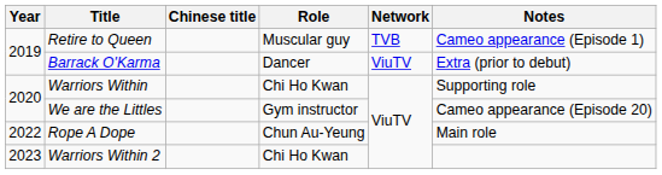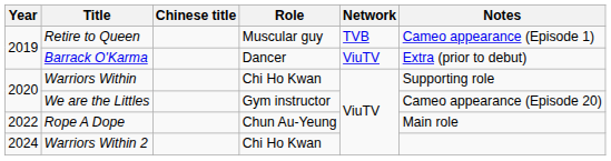 <table class="wikitable plainrowheaders">
 <tr>
 <th>Year</th>
 <th>Title</th>
 <th>Chinese title</th>
 <th>Role</th>
 <th>Network</th>
 <th>Notes</th>
 </tr>
 <tr>
 <td rowspan="2">2019</td>
 <td><em>Retire to Queen</em></td>
 <td></td>
 <td>Muscular guy</td>
 <td><a href='#'>TVB</a></td>
 <td><a href='#'>Cameo appearance</a> (Episode 1)</td>
 </tr>
 <tr>
 <td><em><a href='#'>Barrack O'Karma</a></em></td>
 <td></td>
 <td>Dancer</td>
 <td><a href='#'>ViuTV</a></td>
 <td><a href='#'>Extra</a> (prior to debut)</td>
 </tr>
 <tr>
 <td rowspan="2">2020</td>
 <td><em>Warriors Within</em></td>
 <td></td>
 <td>Chi Ho Kwan</td>
 <td rowspan="4">ViuTV</td>
 <td>Supporting role</td>
 </tr>
 <tr>
 <td><em>We are the Littles</em></td>
 <td></td>
 <td>Gym instructor</td>
 <td>Cameo appearance (Episode 20)</td>
 </tr>
 <tr>
 <td>2022</td>
 <td><em>Rope A Dope</em></td>
 <td></td>
 <td>Chun Au-Yeung</td>
 <td>Main role</td>
 </tr>
 <tr>
-<td>2023</td>
+<td>2024</td>
 <td><em>Warriors Within 2</em></td>
 <td></td>
 <td>Chi Ho Kwan</td>
 <td></td>
 </tr>
 </table>
